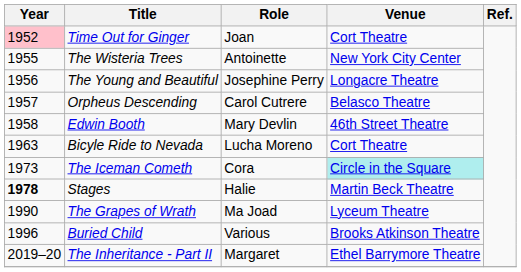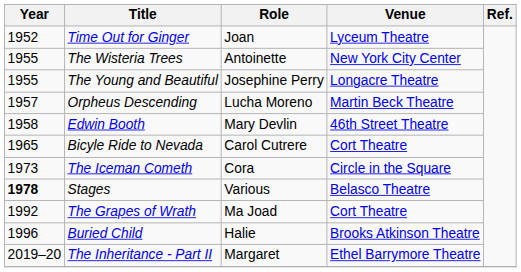 <table class="wikitable sortable">
 <tr>
 <th>Year</th>
 <th>Title</th>
 <th>Role</th>
 <th>Venue</th>
 <th>Ref.</th>
 </tr>
 <tr>
-<td style="background: pink;">1952</td>
+<td>1952</td>
 <td><em><a href='#'>Time Out for Ginger</a></em></td>
 <td>Joan</td>
-<td><a href='#'>Cort Theatre</a></td>
+<td><a href='#'>Lyceum Theatre</a></td>
 <td rowspan=11></td>
 </tr>
 <tr>
 <td>1955</td>
 <td><em>The Wisteria Trees</em></td>
 <td>Antoinette</td>
 <td><a href='#'>New York City Center</a></td>
 </tr>
 <tr>
-<td>1956</td>
+<td>1955</td>
 <td><em>The Young and Beautiful</em></td>
 <td>Josephine Perry</td>
 <td><a href='#'>Longacre Theatre</a></td>
 </tr>
 <tr>
 <td>1957</td>
 <td><em>Orpheus Descending</em></td>
-<td>Carol Cutrere</td>
-<td><a href='#'>Belasco Theatre</a></td>
+<td>Lucha Moreno</td>
+<td><a href='#'>Martin Beck Theatre</a></td>
 </tr>
 <tr>
 <td>1958</td>
 <td><em><a href='#'>Edwin Booth</a></em></td>
 <td>Mary Devlin</td>
 <td><a href='#'>46th Street Theatre</a></td>
 </tr>
 <tr>
-<td>1963</td>
+<td>1965</td>
 <td><em>Bicyle Ride to Nevada</em></td>
-<td>Lucha Moreno</td>
+<td>Carol Cutrere</td>
 <td><a href='#'>Cort Theatre</a></td>
 </tr>
 <tr>
 <td>1973</td>
 <td><em><a href='#'>The Iceman Cometh</a></em></td>
 <td>Cora</td>
-<td style="background: paleturquoise;"><a href='#'>Circle in the Square</a></td>
+<td><a href='#'>Circle in the Square</a></td>
 </tr>
 <tr>
 <td><strong>1978</strong></td>
 <td><em>Stages</em></td>
-<td>Halie</td>
-<td><a href='#'>Martin Beck Theatre</a></td>
+<td>Various</td>
+<td><a href='#'>Belasco Theatre</a></td>
 </tr>
 <tr>
-<td>1990</td>
+<td>1992</td>
 <td><em><a href='#'>The Grapes of Wrath</a></em></td>
 <td>Ma Joad</td>
-<td><a href='#'>Lyceum Theatre</a></td>
+<td><a href='#'>Cort Theatre</a></td>
 </tr>
 <tr>
 <td>1996</td>
 <td><em><a href='#'>Buried Child</a></em></td>
-<td>Various</td>
+<td>Halie</td>
 <td><a href='#'>Brooks Atkinson Theatre</a></td>
 </tr>
 <tr>
 <td>2019–20</td>
 <td><em><a href='#'>The Inheritance - Part II</a></em></td>
 <td>Margaret</td>
 <td><a href='#'>Ethel Barrymore Theatre</a></td>
 </tr>
 <tr>
 </tr>
 </table>
